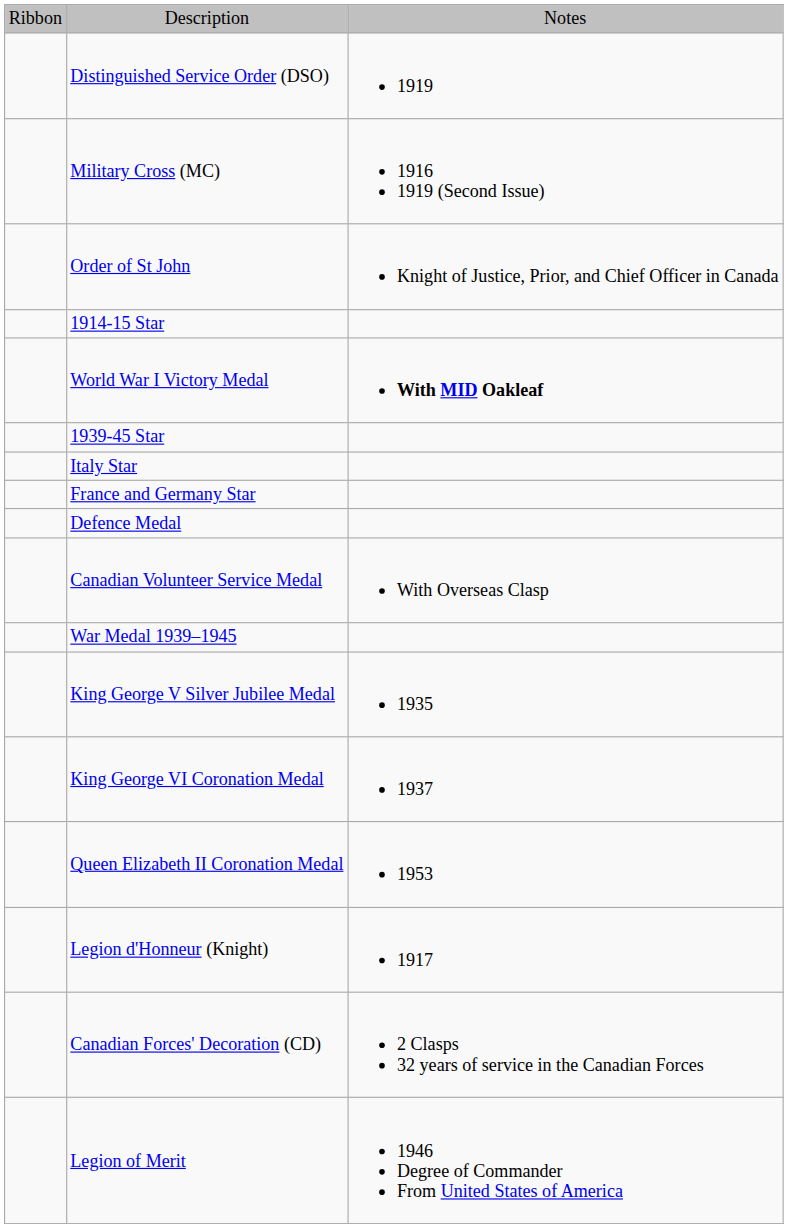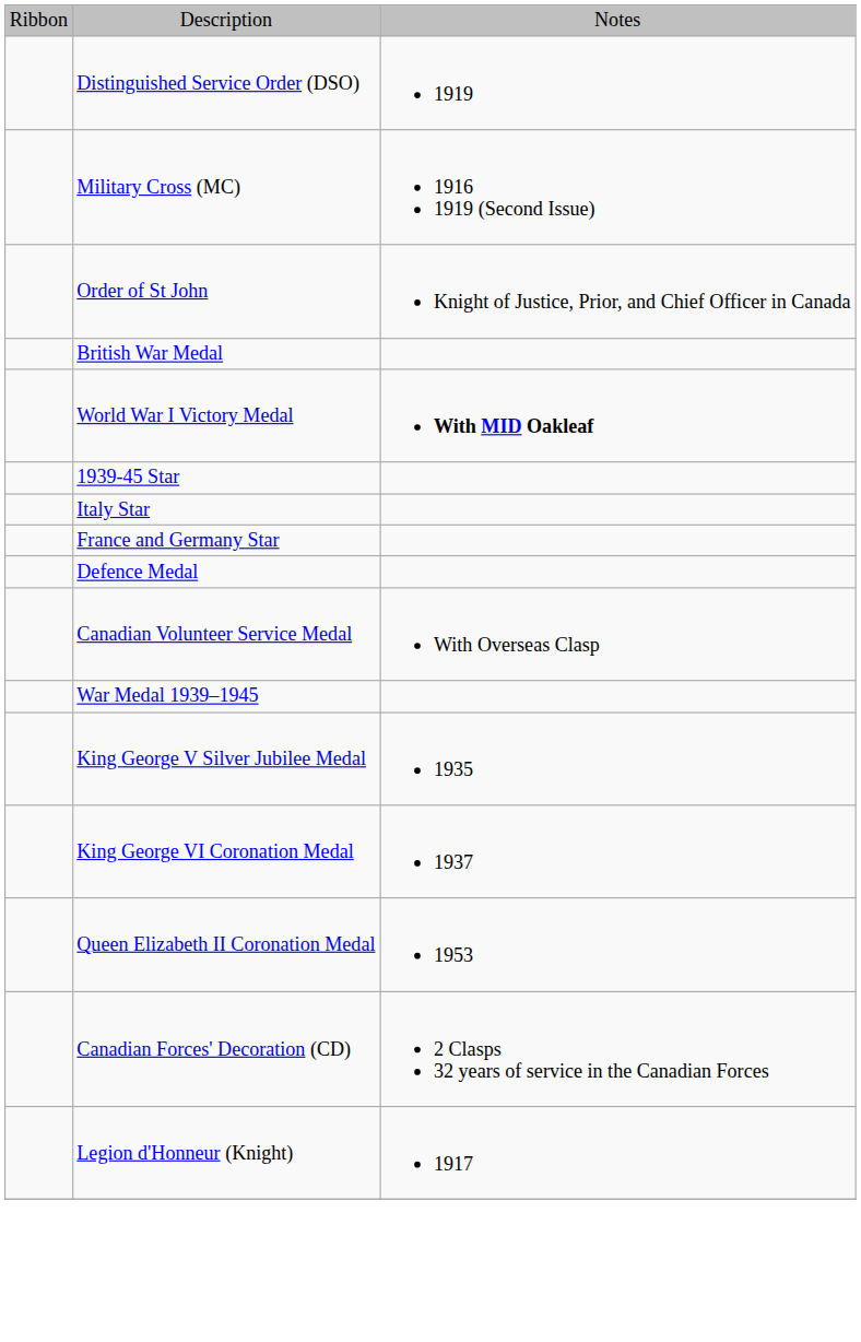 <table class="wikitable">
 <tr style="background:silver;" align="center">
 <td>Ribbon</td>
 <td>Description</td>
 <td>Notes</td>
 </tr>
 <tr>
 <td></td>
 <td><a href='#'>Distinguished Service Order</a> (DSO)</td>
 <td><br><ul><li>1919</li></ul></td>
 </tr>
 <tr>
 <td></td>
 <td><a href='#'>Military Cross</a> (MC)</td>
 <td><br><ul><li>1916</li><li>1919 (Second Issue)</li></ul></td>
 </tr>
 <tr>
 <td></td>
 <td><a href='#'>Order of St John</a></td>
 <td><br><ul><li>Knight of Justice, Prior, and Chief Officer in Canada</li></ul></td>
 </tr>
 <tr>
 <td></td>
-<td><a href='#'>1914-15 Star</a></td>
+<td><a href='#'>British War Medal</a></td>
 <td></td>
 </tr>
 <tr>
 <td></td>
 <td><a href='#'>World War I Victory Medal</a></td>
 <td><strong><br><ul><li>With <a href='#'>MID</a> Oakleaf</li></ul></strong></td>
 </tr>
 <tr>
 <td></td>
 <td><a href='#'>1939-45 Star</a></td>
 </tr>
 <tr>
 <td></td>
 <td><a href='#'>Italy Star </a></td>
 <td></td>
 </tr>
 <tr>
 <td></td>
 <td><a href='#'>France and Germany Star</a></td>
 <td></td>
 </tr>
 <tr>
 <td></td>
 <td><a href='#'>Defence Medal</a></td>
 <td></td>
 </tr>
 <tr>
 <td></td>
 <td><a href='#'>Canadian Volunteer Service Medal</a></td>
 <td><br><ul><li>With Overseas Clasp</li></ul></td>
 </tr>
 <tr>
 <td></td>
 <td><a href='#'>War Medal 1939–1945</a></td>
 <td></td>
 </tr>
 <tr>
 <td></td>
 <td><a href='#'>King George V Silver Jubilee Medal</a></td>
 <td><br><ul><li>1935</li></ul></td>
 </tr>
 <tr>
 <td></td>
 <td><a href='#'>King George VI Coronation Medal</a></td>
 <td><br><ul><li>1937</li></ul></td>
 </tr>
 <tr>
 <td></td>
 <td><a href='#'>Queen Elizabeth II Coronation Medal</a></td>
 <td><br><ul><li>1953</li></ul></td>
 </tr>
 <tr>
 <td></td>
-<td><a href='#'>Legion d'Honneur</a> (Knight)</td>
-<td><br><ul><li>1917</li></ul></td>
-</tr>
-<tr>
-<td></td>
 <td><a href='#'>Canadian Forces' Decoration</a> (CD)</td>
 <td><br><ul><li>2 Clasps</li><li>32 years of service in the Canadian Forces</li></ul></td>
 </tr>
 <tr>
 <td></td>
-<td><a href='#'>Legion of Merit</a></td>
-<td><br><ul><li>1946</li><li>Degree of Commander</li><li>From <a href='#'>United States of America</a></li></ul></td>
+<td><a href='#'>Legion d'Honneur</a> (Knight)</td>
+<td><br><ul><li>1917</li></ul></td>
 </tr>
 <tr>
 </tr>
 </table>
